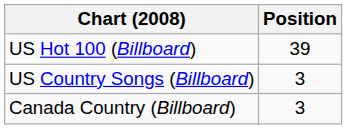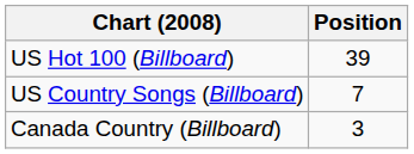 <table class="wikitable sortable">
 <tr>
 <th scope="col">Chart (2008)</th>
 <th scope="col">Position</th>
 </tr>
 <tr>
 <td>US <a href='#'>Hot 100</a> (<em><a href='#'>Billboard</a></em>)</td>
 <td align="center">39</td>
 </tr>
 <tr>
 <td>US <a href='#'>Country Songs</a> (<em><a href='#'>Billboard</a></em>)</td>
-<td align="center">3</td>
+<td align="center">7</td>
 </tr>
 <tr>
 <td>Canada Country (<em>Billboard</em>)</td>
 <td align="center">3</td>
 </tr>
 </table>
